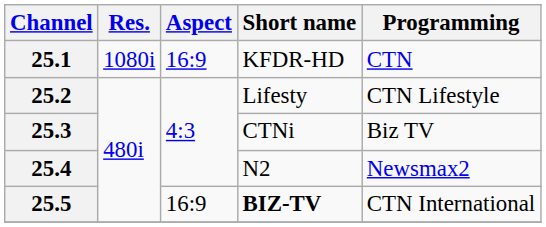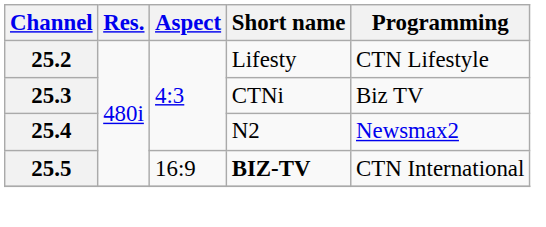 <table class="wikitable">
 <tr>
 <th scope = "col"><a href='#'>Channel</a></th>
 <th scope = "col"><a href='#'>Res.</a></th>
 <th scope = "col"><a href='#'>Aspect</a></th>
 <th scope = "col">Short name</th>
 <th scope = "col">Programming</th>
-</tr>
-<tr>
-<th scope = "row">25.1</th>
-<td><a href='#'>1080i</a></td>
-<td><a href='#'>16:9</a></td>
-<td>KFDR-HD</td>
-<td><a href='#'>CTN</a></td>
 </tr>
 <tr>
 <th scope = "row">25.2</th>
 <td rowspan="4"><a href='#'>480i</a></td>
 <td rowspan="3"><a href='#'>4:3</a></td>
 <td>Lifesty</td>
 <td>CTN Lifestyle</td>
 </tr>
 <tr>
 <th scope = "row">25.3</th>
 <td>CTNi</td>
 <td>Biz TV</td>
 </tr>
 <tr>
 <th scope = "row">25.4</th>
 <td>N2</td>
 <td><a href='#'>Newsmax2</a></td>
 </tr>
 <tr>
 <th scope = "row">25.5</th>
 <td>16:9</td>
 <td><strong>BIZ-TV</strong></td>
 <td>CTN International</td>
 </tr>
 <tr>
 </tr>
 </table>
